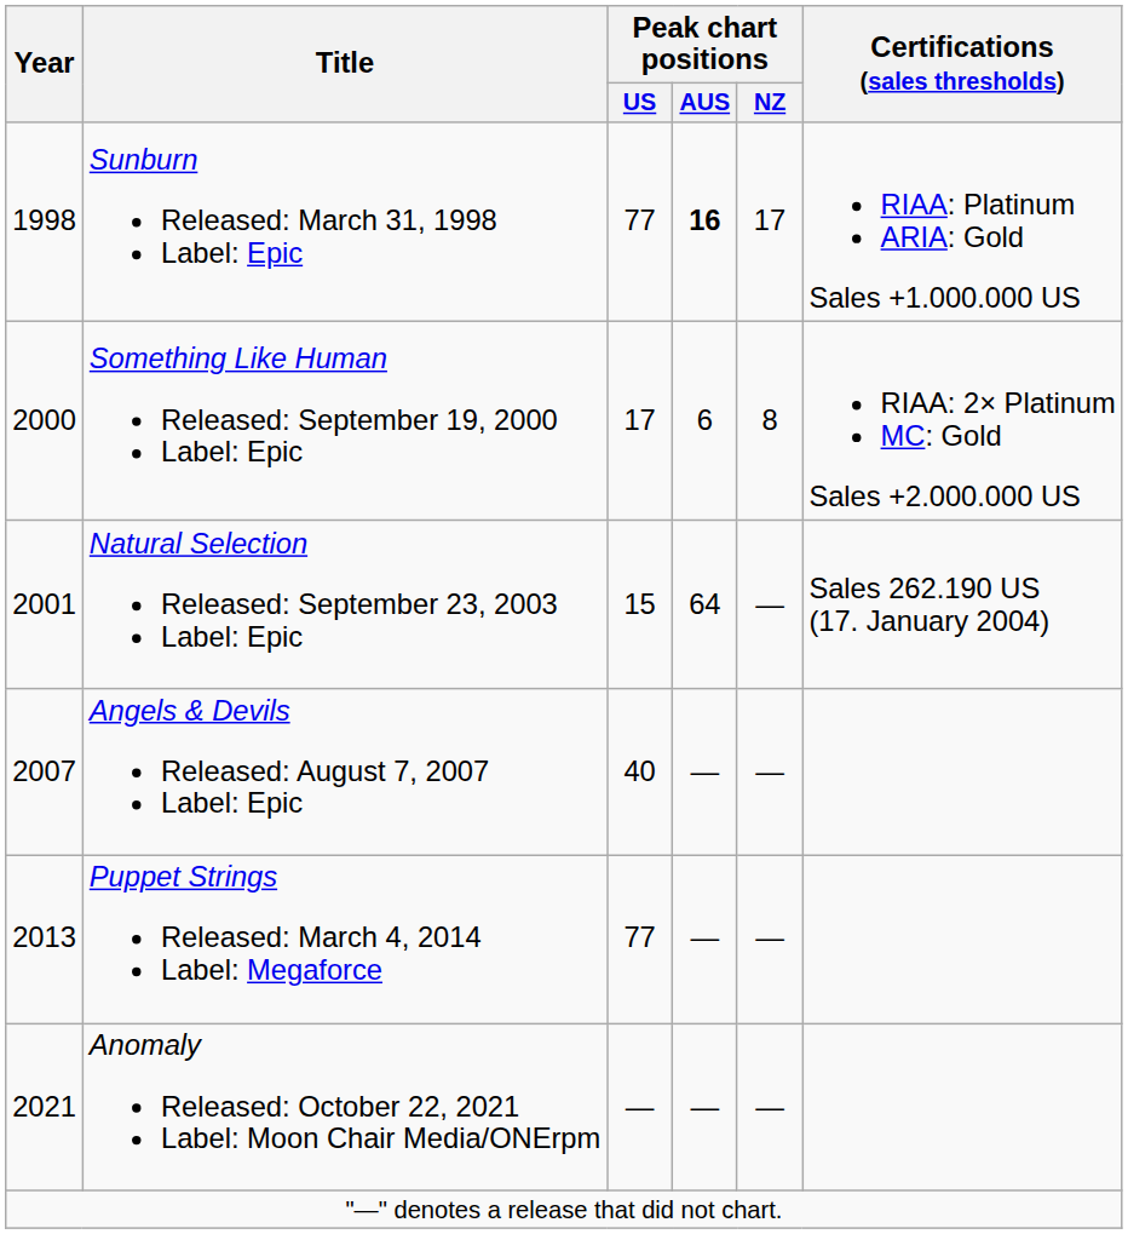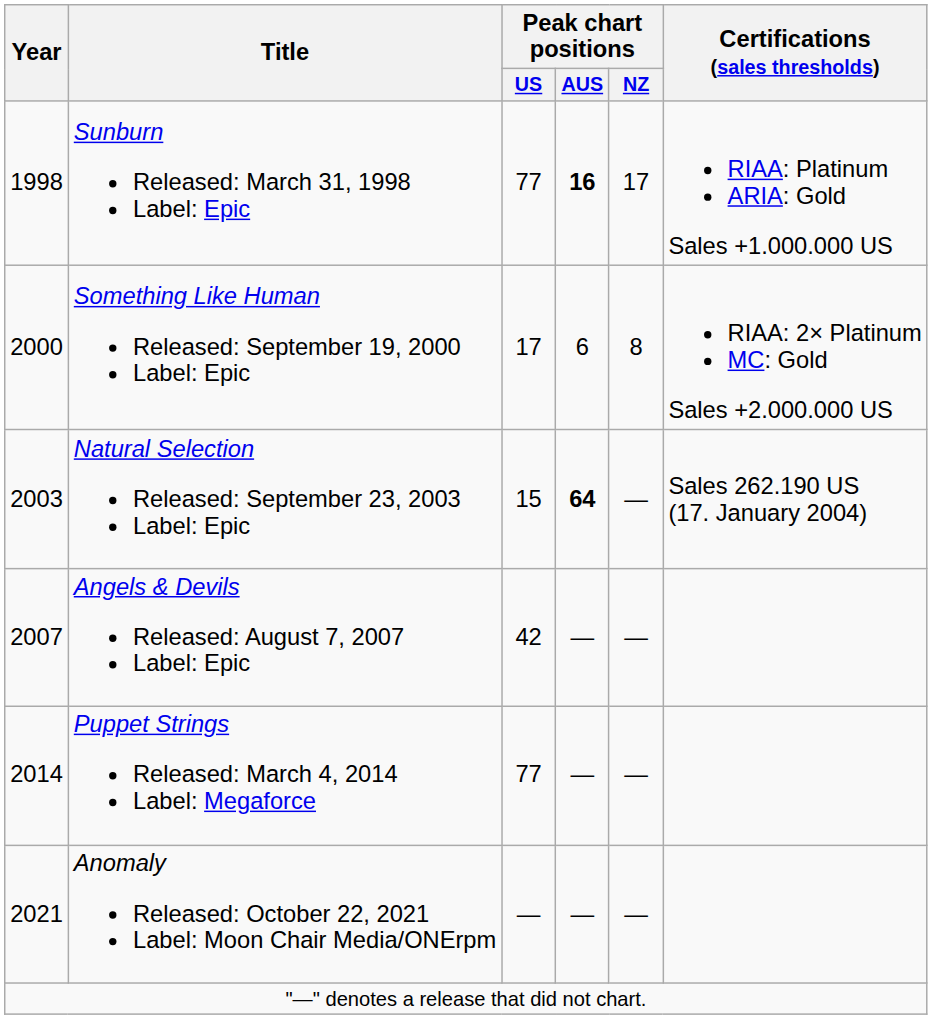 <table class="wikitable">
 <tr>
 <th rowspan="2">Year</th>
 <th rowspan="2">Title</th>
 <th colspan="3">Peak chart positions</th>
 <th rowspan="2">Certifications<br><small>(<a href='#'>sales thresholds</a>)</small></th>
 </tr>
 <tr style="font-size:smaller;">
 <th width="30"><a href='#'>US</a><br></th>
 <th width="30"><a href='#'>AUS</a><br></th>
 <th width="30"><a href='#'>NZ</a><br></th>
 </tr>
 <tr>
 <td>1998</td>
 <td><em><a href='#'>Sunburn</a></em><br><ul><li>Released: March 31, 1998</li><li>Label: <a href='#'>Epic</a></li></ul></td>
 <td align="center">77</td>
 <td align="center"><strong>16</strong></td>
 <td align="center">17</td>
 <td><br><ul><li><a href='#'>RIAA</a>: Platinum</li><li><a href='#'>ARIA</a>: Gold</li></ul>Sales +1.000.000 US</td>
 </tr>
 <tr>
 <td>2000</td>
 <td><em><a href='#'>Something Like Human</a></em><br><ul><li>Released: September 19, 2000</li><li>Label: Epic</li></ul></td>
 <td align="center">17</td>
 <td align="center">6</td>
 <td align="center">8</td>
 <td><br><ul><li>RIAA: 2× Platinum</li><li><a href='#'>MC</a>: Gold</li></ul>Sales +2.000.000 US</td>
 </tr>
 <tr>
-<td>2001</td>
+<td>2003</td>
 <td><em><a href='#'>Natural Selection</a></em><br><ul><li>Released: September 23, 2003</li><li>Label: Epic</li></ul></td>
 <td align="center">15</td>
-<td align="center">64</td>
+<td align="center"><strong>64</strong></td>
 <td align="center">—</td>
 <td>Sales 262.190 US<br>(17. January 2004)</td>
 </tr>
 <tr>
 <td>2007</td>
 <td><em><a href='#'>Angels & Devils</a></em><br><ul><li>Released: August 7, 2007</li><li>Label: Epic</li></ul></td>
-<td align="center">40</td>
+<td align="center">42</td>
 <td align="center">—</td>
 <td align="center">—</td>
 <td></td>
 </tr>
 <tr>
-<td>2013</td>
+<td>2014</td>
 <td><em><a href='#'>Puppet Strings</a></em><br><ul><li>Released: March 4, 2014</li><li>Label: <a href='#'>Megaforce</a></li></ul></td>
 <td align="center">77</td>
 <td align="center">—</td>
 <td align="center">—</td>
 <td></td>
 </tr>
 <tr>
 <td>2021</td>
 <td><em>Anomaly</em><br><ul><li>Released: October 22, 2021</li><li>Label: Moon Chair Media/ONErpm</li></ul></td>
 <td align="center">—</td>
 <td align="center">—</td>
 <td align="center">—</td>
 <td></td>
 </tr>
 <tr>
 <td align="center" colspan="16" style="font-size: 85%">"—" denotes a release that did not chart.</td>
 </tr>
 </table>
